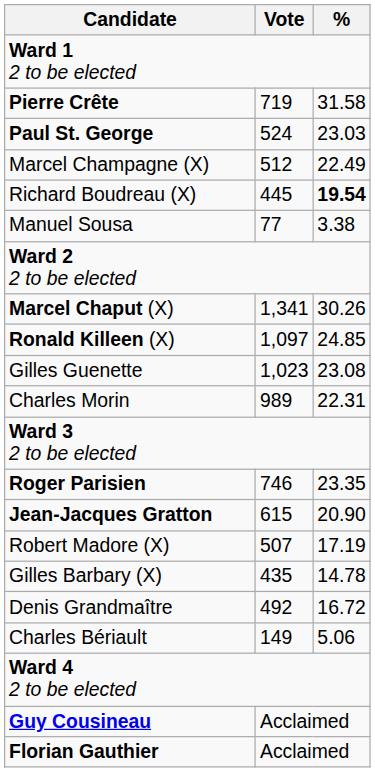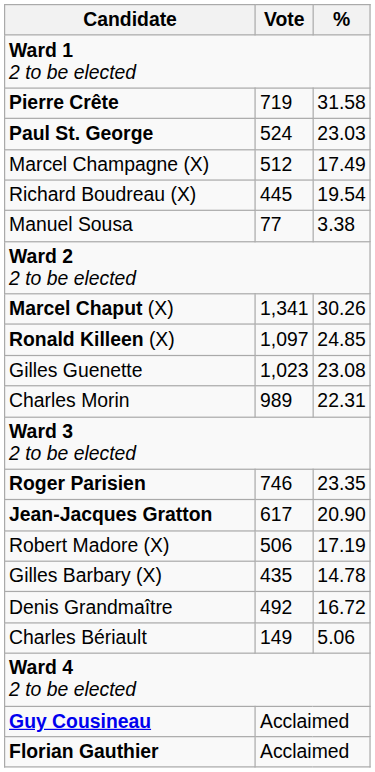 <table class="wikitable">
 <tr>
 <th bgcolor="#DDDDFF" width="200px">Candidate</th>
 <th bgcolor="#DDDDFF">Vote</th>
 <th bgcolor="#DDDDFF">%</th>
 </tr>
 <tr>
 <td colspan="4"><strong>Ward 1</strong> <br> <em>2 to be elected</em></td>
 </tr>
 <tr>
 <td><strong>Pierre Crête</strong></td>
 <td>719</td>
 <td>31.58</td>
 </tr>
 <tr>
 <td><strong>Paul St. George</strong></td>
 <td>524</td>
 <td>23.03</td>
 </tr>
 <tr>
 <td>Marcel Champagne (X)</td>
 <td>512</td>
-<td>22.49</td>
+<td>17.49</td>
 </tr>
 <tr>
 <td>Richard Boudreau (X)</td>
 <td>445</td>
-<td><strong>19.54</strong></td>
+<td>19.54</td>
 </tr>
 <tr>
 <td>Manuel Sousa</td>
 <td>77</td>
 <td>3.38</td>
 </tr>
 <tr>
 <td colspan="4"><strong>Ward 2</strong> <br> <em>2 to be elected</em></td>
 </tr>
 <tr>
 <td><strong>Marcel Chaput</strong> (X)</td>
 <td>1,341</td>
 <td>30.26</td>
 </tr>
 <tr>
 <td><strong>Ronald Killeen</strong> (X)</td>
 <td>1,097</td>
 <td>24.85</td>
 </tr>
 <tr>
 <td>Gilles Guenette</td>
 <td>1,023</td>
 <td>23.08</td>
 </tr>
 <tr>
 <td>Charles Morin</td>
 <td>989</td>
 <td>22.31</td>
 </tr>
 <tr>
 <td colspan="4"><strong>Ward 3</strong> <br> <em>2 to be elected</em></td>
 </tr>
 <tr>
 <td><strong>Roger Parisien</strong></td>
 <td>746</td>
 <td>23.35</td>
 </tr>
 <tr>
 <td><strong>Jean-Jacques Gratton</strong></td>
-<td>615</td>
+<td>617</td>
 <td>20.90</td>
 </tr>
 <tr>
 <td>Robert Madore (X)</td>
-<td>507</td>
+<td>506</td>
 <td>17.19</td>
 </tr>
 <tr>
 <td>Gilles Barbary (X)</td>
 <td>435</td>
 <td>14.78</td>
 </tr>
 <tr>
 <td>Denis Grandmaître</td>
 <td>492</td>
 <td>16.72</td>
 </tr>
 <tr>
 <td>Charles Bériault</td>
 <td>149</td>
 <td>5.06</td>
 </tr>
 <tr>
 <td colspan="4"><strong>Ward 4</strong> <br> <em>2 to be elected</em></td>
 </tr>
 <tr>
 <td><strong><a href='#'>Guy Cousineau</a></strong></td>
 <td colspan="2">Acclaimed</td>
 </tr>
 <tr>
 <td><strong>Florian Gauthier</strong></td>
 <td colspan="2">Acclaimed</td>
 </tr>
 </table>
